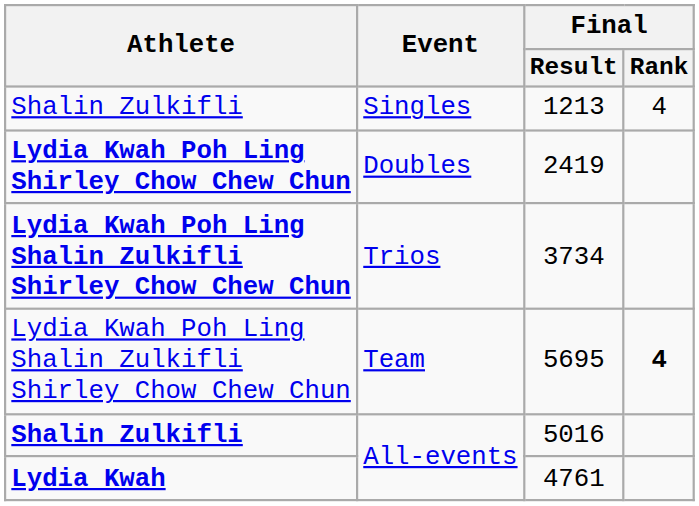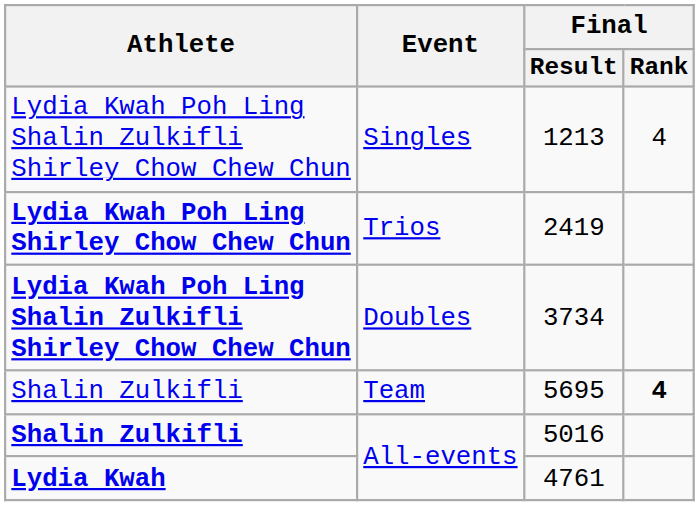 <table class="wikitable" style="font-size:90%">
 <tr>
 <th rowspan="2">Athlete</th>
 <th rowspan="2">Event</th>
 <th colspan=2>Final</th>
 </tr>
 <tr style="font-size:95%">
 <th>Result</th>
 <th>Rank</th>
 </tr>
 <tr align=center>
-<td align=left><a href='#'>Shalin Zulkifli</a></td>
+<td align=left><a href='#'>Lydia Kwah Poh Ling</a><br><a href='#'>Shalin Zulkifli</a><br><a href='#'>Shirley Chow Chew Chun</a></td>
 <td align=left><a href='#'>Singles</a></td>
 <td>1213</td>
 <td>4</td>
 </tr>
 <tr align=center>
 <td align=left><strong><a href='#'>Lydia Kwah Poh Ling</a><br><a href='#'>Shirley Chow Chew Chun</a></strong></td>
-<td align=left><a href='#'>Doubles</a></td>
+<td align=left><a href='#'>Trios</a></td>
 <td>2419</td>
 <td></td>
 </tr>
 <tr align=center>
 <td align=left><strong><a href='#'>Lydia Kwah Poh Ling</a><br><a href='#'>Shalin Zulkifli</a><br><a href='#'>Shirley Chow Chew Chun</a></strong></td>
-<td align=left><a href='#'>Trios</a></td>
+<td align=left><a href='#'>Doubles</a></td>
 <td>3734</td>
 <td></td>
 </tr>
 <tr align=center>
-<td align=left><a href='#'>Lydia Kwah Poh Ling</a><br><a href='#'>Shalin Zulkifli</a><br><a href='#'>Shirley Chow Chew Chun</a></td>
+<td align=left><a href='#'>Shalin Zulkifli</a></td>
 <td align=left><a href='#'>Team</a></td>
 <td>5695</td>
 <td><strong>4</strong></td>
 </tr>
 <tr align=center>
 <td align=left><strong><a href='#'>Shalin Zulkifli</a></strong></td>
 <td rowspan=2 align=left><a href='#'>All-events</a></td>
 <td>5016</td>
 <td></td>
 </tr>
 <tr align=center>
 <td align=left><strong><a href='#'>Lydia Kwah</a></strong></td>
 <td>4761</td>
 <td></td>
 </tr>
 </table>
